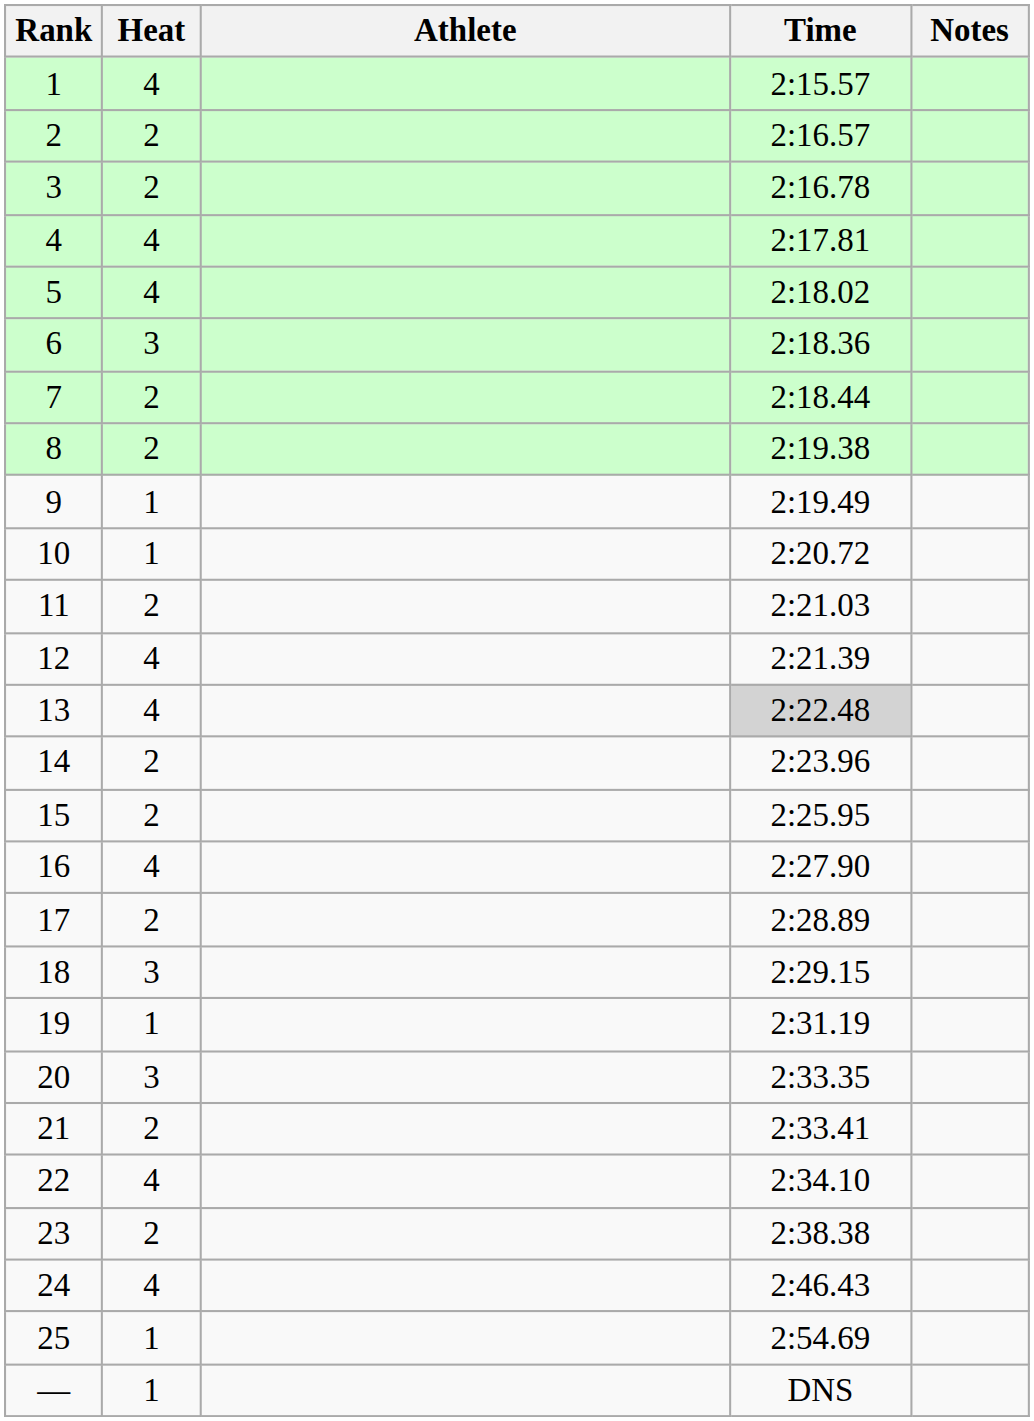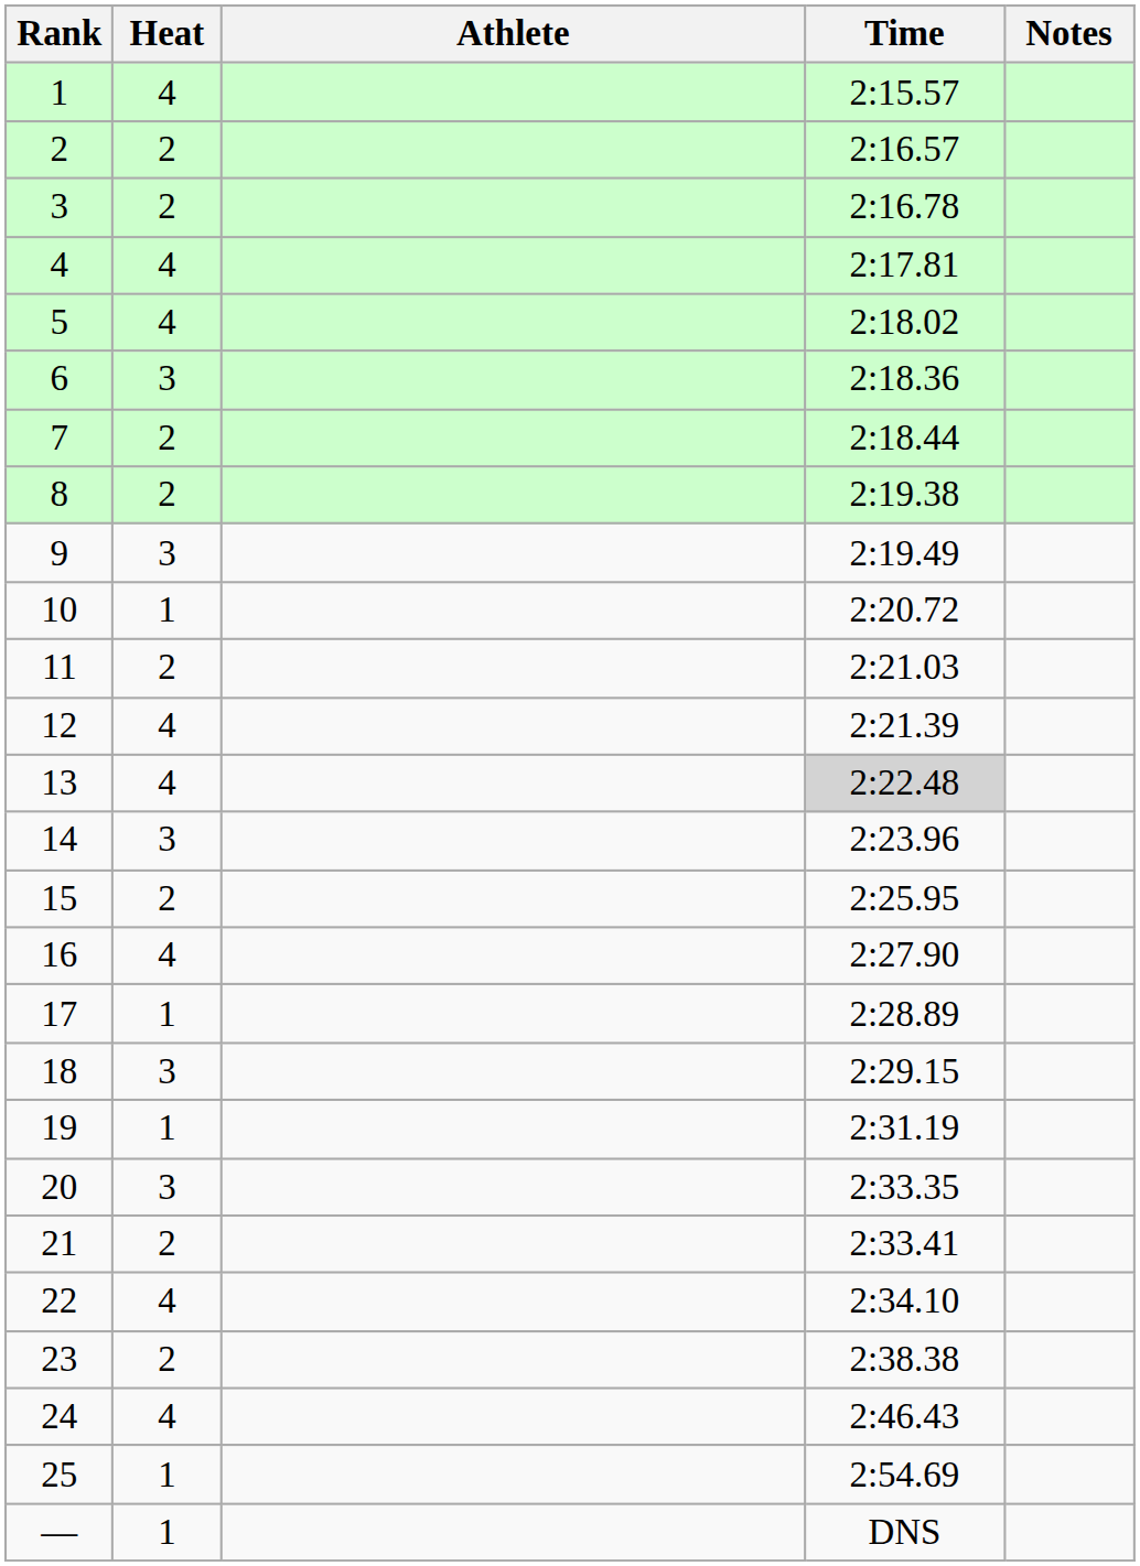 <table class="wikitable" style="text-align:center">
 <tr>
 <th width=40>Rank</th>
 <th width=40>Heat</th>
 <th width=250>Athlete</th>
 <th width=80>Time</th>
 <th width=50>Notes</th>
 </tr>
 <tr bgcolor="ccffcc">
 <td>1</td>
 <td>4</td>
 <td align=left></td>
 <td>2:15.57</td>
 <td></td>
 </tr>
 <tr bgcolor="ccffcc">
 <td>2</td>
 <td>2</td>
 <td align=left></td>
 <td>2:16.57</td>
 <td></td>
 </tr>
 <tr bgcolor="ccffcc">
 <td>3</td>
 <td>2</td>
 <td align=left></td>
 <td>2:16.78</td>
 <td></td>
 </tr>
 <tr bgcolor="ccffcc">
 <td>4</td>
 <td>4</td>
 <td align=left></td>
 <td>2:17.81</td>
 <td></td>
 </tr>
 <tr bgcolor="ccffcc">
 <td>5</td>
 <td>4</td>
 <td align=left></td>
 <td>2:18.02</td>
 <td></td>
 </tr>
 <tr bgcolor="ccffcc">
 <td>6</td>
 <td>3</td>
 <td align=left></td>
 <td>2:18.36</td>
 <td></td>
 </tr>
 <tr bgcolor="ccffcc">
 <td>7</td>
 <td>2</td>
 <td align=left></td>
 <td>2:18.44</td>
 <td></td>
 </tr>
 <tr bgcolor="ccffcc">
 <td>8</td>
 <td>2</td>
 <td align=left></td>
 <td>2:19.38</td>
 <td></td>
 </tr>
 <tr>
 <td>9</td>
-<td>1</td>
+<td>3</td>
 <td align=left></td>
 <td>2:19.49</td>
 <td></td>
 </tr>
 <tr>
 <td>10</td>
 <td>1</td>
 <td align=left></td>
 <td>2:20.72</td>
 <td></td>
 </tr>
 <tr>
 <td>11</td>
 <td>2</td>
 <td align=left></td>
 <td>2:21.03</td>
 <td></td>
 </tr>
 <tr>
 <td>12</td>
 <td>4</td>
 <td align=left></td>
 <td>2:21.39</td>
 <td></td>
 </tr>
 <tr>
 <td>13</td>
 <td>4</td>
 <td align=left></td>
 <td style="background: lightgrey;">2:22.48</td>
 <td></td>
 </tr>
 <tr>
 <td>14</td>
-<td>2</td>
+<td>3</td>
 <td align=left></td>
 <td>2:23.96</td>
 <td></td>
 </tr>
 <tr>
 <td>15</td>
 <td>2</td>
 <td align=left></td>
 <td>2:25.95</td>
 <td></td>
 </tr>
 <tr>
 <td>16</td>
 <td>4</td>
 <td align=left></td>
 <td>2:27.90</td>
 <td></td>
 </tr>
 <tr>
 <td>17</td>
-<td>2</td>
+<td>1</td>
 <td align=left></td>
 <td>2:28.89</td>
 <td></td>
 </tr>
 <tr>
 <td>18</td>
 <td>3</td>
 <td align=left></td>
 <td>2:29.15</td>
 <td></td>
 </tr>
 <tr>
 <td>19</td>
 <td>1</td>
 <td align=left></td>
 <td>2:31.19</td>
 <td></td>
 </tr>
 <tr>
 <td>20</td>
 <td>3</td>
 <td align=left></td>
 <td>2:33.35</td>
 <td></td>
 </tr>
 <tr>
 <td>21</td>
 <td>2</td>
 <td align=left></td>
 <td>2:33.41</td>
 <td></td>
 </tr>
 <tr>
 <td>22</td>
 <td>4</td>
 <td align=left></td>
 <td>2:34.10</td>
 <td></td>
 </tr>
 <tr>
 <td>23</td>
 <td>2</td>
 <td align=left></td>
 <td>2:38.38</td>
 <td></td>
 </tr>
 <tr>
 <td>24</td>
 <td>4</td>
 <td align=left></td>
 <td>2:46.43</td>
 <td></td>
 </tr>
 <tr>
 <td>25</td>
 <td>1</td>
 <td align=left></td>
 <td>2:54.69</td>
 <td></td>
 </tr>
 <tr>
 <td>—</td>
 <td>1</td>
 <td align=left></td>
 <td>DNS</td>
 <td></td>
 </tr>
 </table>
